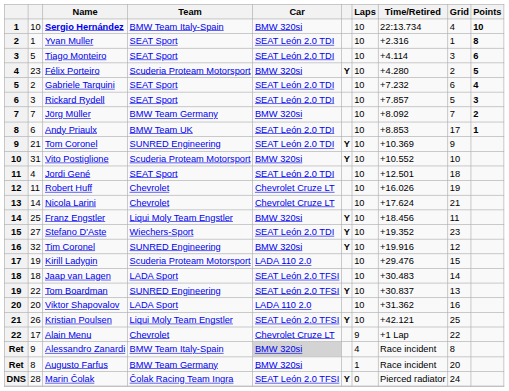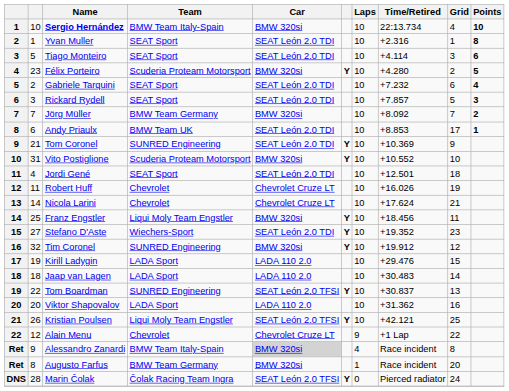 <table class="wikitable sortable" style="font-size: 95%;">
 <tr>
 <th></th>
 <th></th>
 <th>Name</th>
 <th>Team</th>
 <th>Car</th>
 <th></th>
 <th>Laps</th>
 <th>Time/Retired</th>
 <th>Grid</th>
 <th>Points</th>
 </tr>
 <tr>
 <th>1</th>
 <td>10</td>
 <td> <strong><a href='#'>Sergio Hernández</a></strong></td>
 <td><a href='#'>BMW Team Italy-Spain</a></td>
 <td><a href='#'>BMW 320si</a></td>
 <td></td>
 <td>10</td>
 <td>22:13.734</td>
 <td>4</td>
 <td><strong>10</strong></td>
 </tr>
 <tr>
 <th>2</th>
 <td>1</td>
 <td> <a href='#'>Yvan Muller</a></td>
 <td><a href='#'>SEAT Sport</a></td>
 <td><a href='#'>SEAT León 2.0 TDI</a></td>
 <td></td>
 <td>10</td>
 <td>+2.316</td>
 <td>1</td>
 <td><strong>8</strong></td>
 </tr>
 <tr>
 <th>3</th>
 <td>5</td>
 <td> <a href='#'>Tiago Monteiro</a></td>
 <td><a href='#'>SEAT Sport</a></td>
 <td><a href='#'>SEAT León 2.0 TDI</a></td>
 <td></td>
 <td>10</td>
 <td>+4.114</td>
 <td>3</td>
 <td><strong>6</strong></td>
 </tr>
 <tr>
 <th>4</th>
 <td>23</td>
 <td> <a href='#'>Félix Porteiro</a></td>
 <td><a href='#'>Scuderia Proteam Motorsport</a></td>
 <td><a href='#'>BMW 320si</a></td>
 <td align=center><strong><span>Y</span></strong></td>
 <td>10</td>
 <td>+4.280</td>
 <td>2</td>
 <td><strong>5</strong></td>
 </tr>
 <tr>
 <th>5</th>
 <td>2</td>
 <td> <a href='#'>Gabriele Tarquini</a></td>
 <td><a href='#'>SEAT Sport</a></td>
 <td><a href='#'>SEAT León 2.0 TDI</a></td>
 <td></td>
 <td>10</td>
 <td>+7.232</td>
 <td>6</td>
 <td><strong>4</strong></td>
 </tr>
 <tr>
 <th>6</th>
 <td>3</td>
 <td> <a href='#'>Rickard Rydell</a></td>
 <td><a href='#'>SEAT Sport</a></td>
 <td><a href='#'>SEAT León 2.0 TDI</a></td>
 <td></td>
 <td>10</td>
 <td>+7.857</td>
 <td>5</td>
 <td><strong>3</strong></td>
 </tr>
 <tr>
 <th>7</th>
 <td>7</td>
 <td> <a href='#'>Jörg Müller</a></td>
 <td><a href='#'>BMW Team Germany</a></td>
 <td><a href='#'>BMW 320si</a></td>
 <td></td>
 <td>10</td>
 <td>+8.092</td>
 <td>7</td>
 <td><strong>2</strong></td>
 </tr>
 <tr>
 <th>8</th>
 <td>6</td>
 <td> <a href='#'>Andy Priaulx</a></td>
 <td><a href='#'>BMW Team UK</a></td>
 <td><a href='#'>SEAT León 2.0 TDI</a></td>
 <td></td>
 <td>10</td>
 <td>+8.853</td>
 <td>17</td>
 <td><strong>1</strong></td>
 </tr>
 <tr>
 <th>9</th>
 <td>21</td>
 <td> <a href='#'>Tom Coronel</a></td>
 <td><a href='#'>SUNRED Engineering</a></td>
 <td><a href='#'>SEAT León 2.0 TDI</a></td>
 <td align=center><strong><span>Y</span></strong></td>
 <td>10</td>
 <td>+10.369</td>
 <td>9</td>
 <td></td>
 </tr>
 <tr>
 <th>10</th>
 <td>31</td>
 <td> <a href='#'>Vito Postiglione</a></td>
 <td><a href='#'>Scuderia Proteam Motorsport</a></td>
 <td><a href='#'>BMW 320si</a></td>
 <td align=center><strong><span>Y</span></strong></td>
 <td>10</td>
 <td>+10.552</td>
 <td>10</td>
 <td></td>
 </tr>
 <tr>
 <th>11</th>
 <td>4</td>
 <td> <a href='#'>Jordi Gené</a></td>
 <td><a href='#'>SEAT Sport</a></td>
 <td><a href='#'>SEAT León 2.0 TDI</a></td>
 <td></td>
 <td>10</td>
 <td>+12.501</td>
 <td>18</td>
 <td></td>
 </tr>
 <tr>
 <th>12</th>
 <td>11</td>
 <td> <a href='#'>Robert Huff</a></td>
 <td><a href='#'>Chevrolet</a></td>
 <td><a href='#'>Chevrolet Cruze LT</a></td>
 <td></td>
 <td>10</td>
 <td>+16.026</td>
 <td>19</td>
 <td></td>
 </tr>
 <tr>
 <th>13</th>
 <td>14</td>
 <td> <a href='#'>Nicola Larini</a></td>
 <td><a href='#'>Chevrolet</a></td>
 <td><a href='#'>Chevrolet Cruze LT</a></td>
 <td></td>
 <td>10</td>
 <td>+17.624</td>
 <td>21</td>
 <td></td>
 </tr>
 <tr>
 <th>14</th>
 <td>25</td>
 <td> <a href='#'>Franz Engstler</a></td>
 <td><a href='#'>Liqui Moly Team Engstler</a></td>
 <td><a href='#'>BMW 320si</a></td>
 <td align=center><strong><span>Y</span></strong></td>
 <td>10</td>
 <td>+18.456</td>
 <td>11</td>
 <td></td>
 </tr>
 <tr>
 <th>15</th>
 <td>27</td>
 <td> <a href='#'>Stefano D'Aste</a></td>
 <td><a href='#'>Wiechers-Sport</a></td>
 <td><a href='#'>SEAT León 2.0 TDI</a></td>
 <td align=center><strong><span>Y</span></strong></td>
 <td>10</td>
 <td>+19.352</td>
 <td>23</td>
 <td></td>
 </tr>
 <tr>
 <th>16</th>
 <td>32</td>
 <td> <a href='#'>Tim Coronel</a></td>
 <td><a href='#'>SUNRED Engineering</a></td>
 <td><a href='#'>BMW 320si</a></td>
 <td align=center><strong><span>Y</span></strong></td>
 <td>10</td>
-<td>+19.916</td>
+<td>+19.912</td>
 <td>12</td>
 <td></td>
 </tr>
 <tr>
 <th>17</th>
 <td>19</td>
 <td> <a href='#'>Kirill Ladygin</a></td>
-<td><a href='#'>Scuderia Proteam Motorsport</a></td>
+<td><a href='#'>LADA Sport</a></td>
 <td><a href='#'>LADA 110 2.0</a></td>
 <td></td>
 <td>10</td>
 <td>+29.476</td>
 <td>15</td>
 <td></td>
 </tr>
 <tr>
 <th>18</th>
 <td>18</td>
 <td> <a href='#'>Jaap van Lagen</a></td>
 <td><a href='#'>LADA Sport</a></td>
-<td><a href='#'>SEAT León 2.0 TFSI</a></td>
+<td><a href='#'>LADA 110 2.0</a></td>
 <td></td>
 <td>10</td>
 <td>+30.483</td>
 <td>14</td>
 <td></td>
 </tr>
 <tr>
 <th>19</th>
 <td>22</td>
 <td> <a href='#'>Tom Boardman</a></td>
 <td><a href='#'>SUNRED Engineering</a></td>
 <td><a href='#'>SEAT León 2.0 TFSI</a></td>
 <td align=center><strong><span>Y</span></strong></td>
 <td>10</td>
 <td>+30.837</td>
 <td>13</td>
 <td></td>
 </tr>
 <tr>
 <th>20</th>
 <td>20</td>
 <td> <a href='#'>Viktor Shapovalov</a></td>
 <td><a href='#'>LADA Sport</a></td>
 <td><a href='#'>LADA 110 2.0</a></td>
 <td></td>
 <td>10</td>
 <td>+31.362</td>
 <td>16</td>
 <td></td>
 </tr>
 <tr>
 <th>21</th>
 <td>26</td>
 <td> <a href='#'>Kristian Poulsen</a></td>
 <td><a href='#'>Liqui Moly Team Engstler</a></td>
 <td><a href='#'>SEAT León 2.0 TFSI</a></td>
 <td align=center><strong><span>Y</span></strong></td>
 <td>10</td>
 <td>+42.121</td>
 <td>25</td>
 <td></td>
 </tr>
 <tr>
 <th>22</th>
-<td>17</td>
+<td>12</td>
 <td> <a href='#'>Alain Menu</a></td>
 <td><a href='#'>Chevrolet</a></td>
 <td><a href='#'>Chevrolet Cruze LT</a></td>
 <td></td>
 <td>9</td>
 <td>+1 Lap</td>
 <td>22</td>
 <td></td>
 </tr>
 <tr>
 <th>Ret</th>
 <td>9</td>
 <td> <a href='#'>Alessandro Zanardi</a></td>
 <td><a href='#'>BMW Team Italy-Spain</a></td>
 <td style="background: lightgrey;"><a href='#'>BMW 320si</a></td>
 <td></td>
 <td>4</td>
 <td>Race incident</td>
 <td>8</td>
 <td></td>
 </tr>
 <tr>
 <th>Ret</th>
 <td>8</td>
 <td> <a href='#'>Augusto Farfus</a></td>
 <td><a href='#'>BMW Team Germany</a></td>
 <td><a href='#'>BMW 320si</a></td>
 <td></td>
 <td>1</td>
 <td>Race incident</td>
 <td>20</td>
 <td></td>
 </tr>
 <tr>
 <th>DNS</th>
 <td>28</td>
 <td> <a href='#'>Marin Čolak</a></td>
 <td><a href='#'>Čolak Racing Team Ingra</a></td>
 <td><a href='#'>SEAT León 2.0 TFSI</a></td>
 <td align=center><strong><span>Y</span></strong></td>
 <td>0</td>
 <td>Pierced radiator</td>
 <td>24</td>
 <td></td>
 </tr>
 <tr>
 </tr>
 </table>
